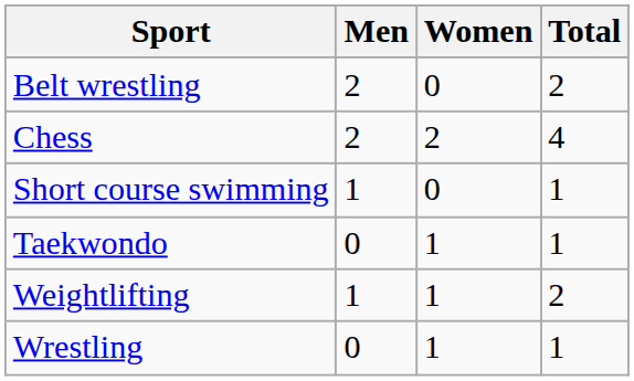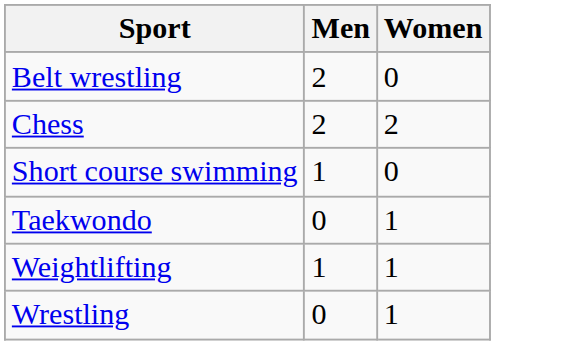 <table class="wikitable sortable">
 <tr>
 <th>Sport</th>
 <th>Men</th>
 <th>Women</th>
-<th>Total</th>
 </tr>
 <tr>
 <td><a href='#'>Belt wrestling</a></td>
 <td>2</td>
 <td>0</td>
-<td>2</td>
 </tr>
 <tr>
 <td><a href='#'>Chess</a></td>
 <td>2</td>
 <td>2</td>
-<td>4</td>
 </tr>
 <tr>
 <td><a href='#'>Short course swimming</a></td>
 <td>1</td>
 <td>0</td>
-<td>1</td>
 </tr>
 <tr>
 <td><a href='#'>Taekwondo</a></td>
 <td>0</td>
-<td>1</td>
 <td>1</td>
 </tr>
 <tr>
 <td><a href='#'>Weightlifting</a></td>
 <td>1</td>
 <td>1</td>
-<td>2</td>
 </tr>
 <tr>
 <td><a href='#'>Wrestling</a></td>
 <td>0</td>
 <td>1</td>
-<td>1</td>
 </tr>
 </table>
